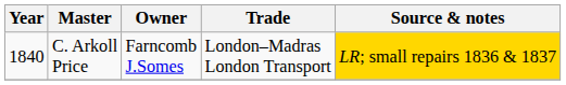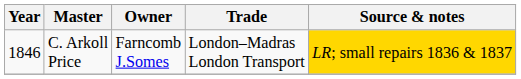 <table class="sortable wikitable">
 <tr>
 <th>Year</th>
 <th>Master</th>
 <th>Owner</th>
 <th>Trade</th>
 <th>Source & notes</th>
 </tr>
 <tr>
-<td>1840</td>
+<td>1846</td>
 <td>C. Arkoll<br>Price</td>
 <td>Farncomb<br><a href='#'>J.Somes</a></td>
 <td>London–Madras<br>London Transport</td>
 <td style="background: gold;"><em>LR</em>; small repairs 1836 & 1837</td>
 </tr>
 <tr>
 </tr>
 </table>
